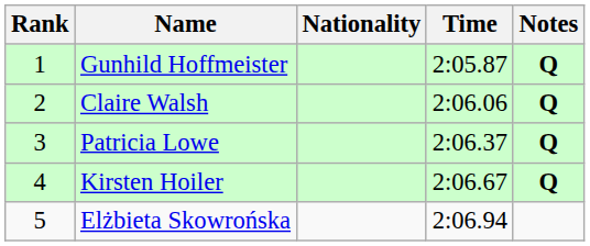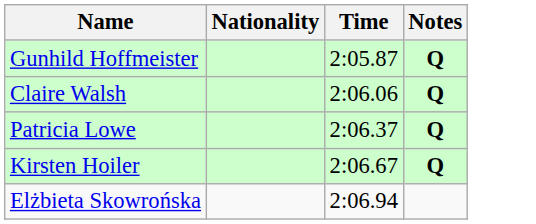 <table class="wikitable sortable" style="text-align:center">
 <tr>
-<th>Rank</th>
 <th>Name</th>
 <th>Nationality</th>
 <th>Time</th>
 <th>Notes</th>
 </tr>
 <tr bgcolor=ccffcc>
-<td>1</td>
 <td align=left><a href='#'>Gunhild Hoffmeister</a></td>
 <td align=left></td>
 <td>2:05.87</td>
 <td><strong>Q</strong></td>
 </tr>
 <tr bgcolor=ccffcc>
-<td>2</td>
 <td align=left><a href='#'>Claire Walsh</a></td>
 <td align=left></td>
 <td>2:06.06</td>
 <td><strong>Q</strong></td>
 </tr>
 <tr bgcolor=ccffcc>
-<td>3</td>
 <td align=left><a href='#'>Patricia Lowe</a></td>
 <td align=left></td>
 <td>2:06.37</td>
 <td><strong>Q</strong></td>
 </tr>
 <tr bgcolor=ccffcc>
-<td>4</td>
 <td align=left><a href='#'>Kirsten Hoiler</a></td>
 <td align=left></td>
 <td>2:06.67</td>
 <td><strong>Q</strong></td>
 </tr>
 <tr>
-<td>5</td>
 <td align=left><a href='#'>Elżbieta Skowrońska</a></td>
 <td align=left></td>
 <td>2:06.94</td>
 <td></td>
 </tr>
 </table>
